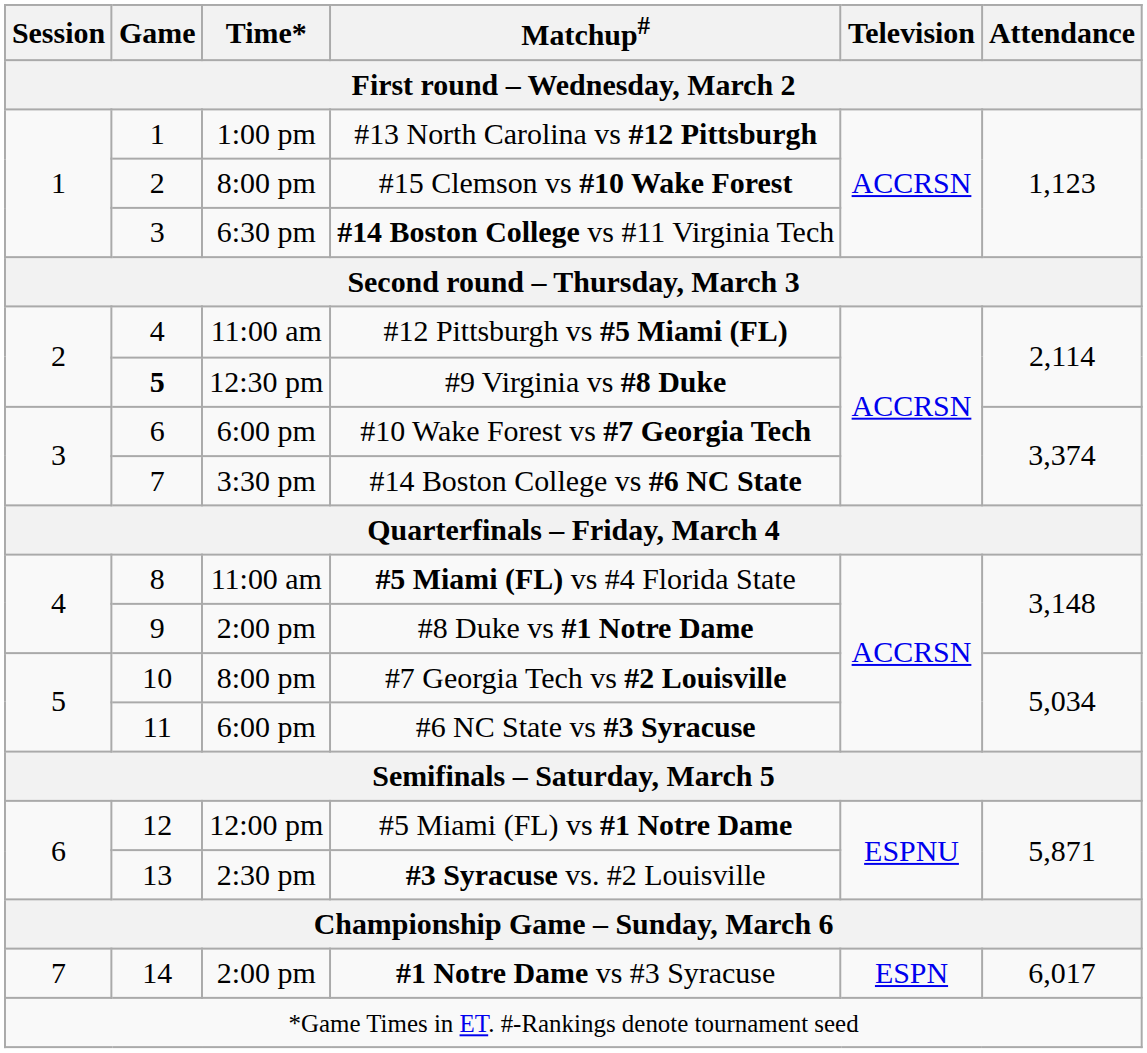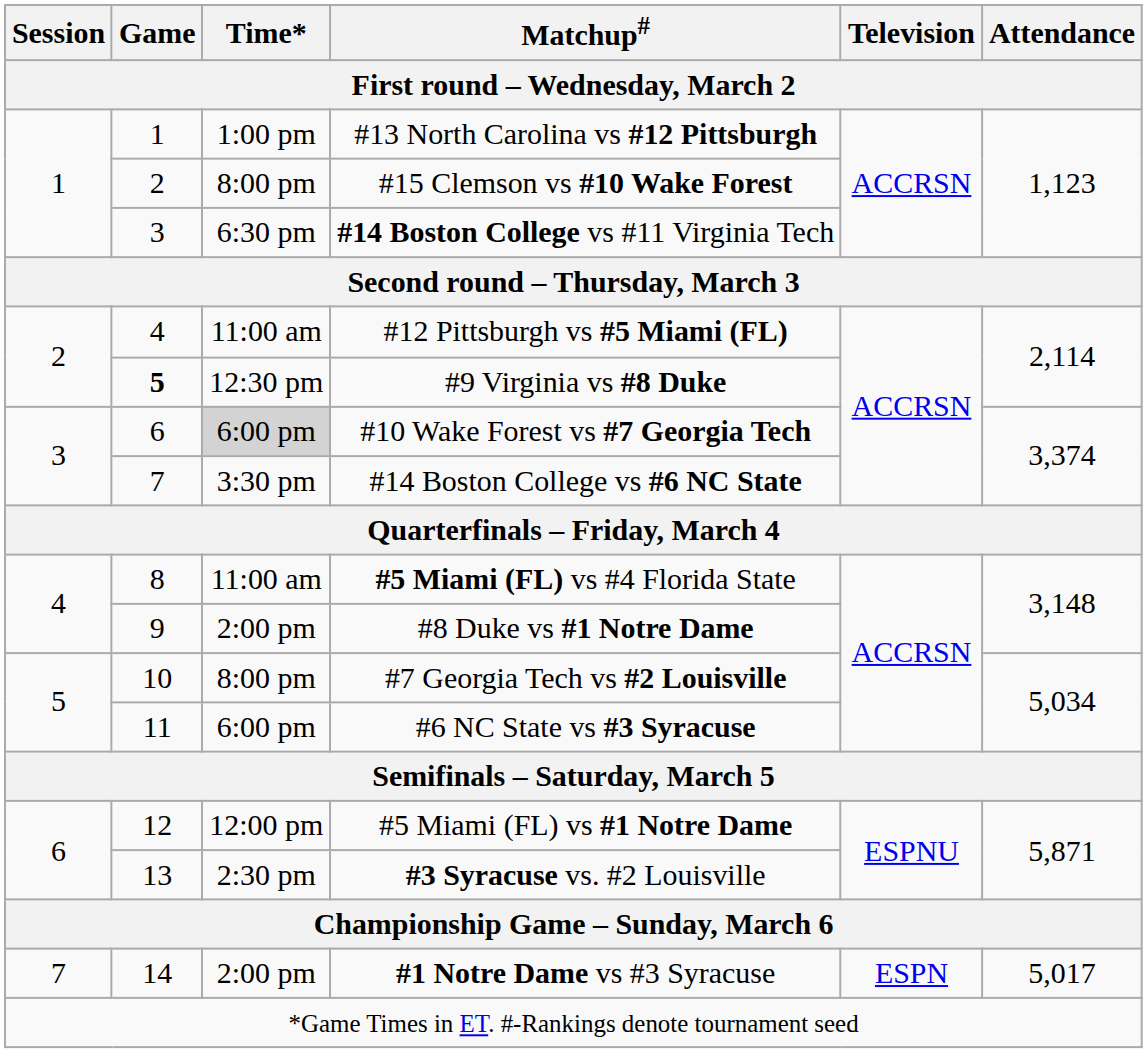 <table class="wikitable" style="font-size: 95%; text-align:center;">
 <tr>
 <th>Session</th>
 <th>Game</th>
 <th>Time*</th>
 <th>Matchup<sup>#</sup></th>
 <th>Television</th>
 <th>Attendance</th>
 </tr>
 <tr>
 <th colspan=6>First round – Wednesday, March 2</th>
 </tr>
 <tr>
 <td rowspan=3>1</td>
 <td>1</td>
 <td>1:00 pm</td>
 <td>#13 North Carolina vs <strong>#12 Pittsburgh</strong></td>
 <td rowspan="3"><a href='#'>ACCRSN</a></td>
 <td rowspan="3">1,123</td>
 </tr>
 <tr>
 <td>2</td>
 <td>8:00 pm</td>
 <td>#15 Clemson vs <strong>#10 Wake Forest</strong></td>
 </tr>
 <tr>
 <td>3</td>
 <td>6:30 pm</td>
 <td><strong>#14 Boston College</strong> vs #11 Virginia Tech</td>
 </tr>
 <tr>
 <th colspan="6">Second round – Thursday, March 3</th>
 </tr>
 <tr>
 <td rowspan="2">2</td>
 <td>4</td>
 <td>11:00 am</td>
 <td>#12 Pittsburgh vs <strong>#5 Miami (FL)</strong></td>
 <td rowspan="4"><a href='#'>ACCRSN</a></td>
 <td rowspan="2">2,114</td>
 </tr>
 <tr>
 <td><strong>5</strong></td>
 <td>12:30 pm</td>
 <td>#9 Virginia vs <strong>#8 Duke</strong></td>
 </tr>
 <tr>
 <td rowspan="2">3</td>
 <td>6</td>
-<td>6:00 pm</td>
+<td style="background: lightgrey;">6:00 pm</td>
 <td>#10 Wake Forest vs <strong>#7 Georgia Tech</strong></td>
 <td rowspan="2">3,374</td>
 </tr>
 <tr>
 <td>7</td>
 <td>3:30 pm</td>
 <td>#14 Boston College vs <strong>#6 NC State</strong></td>
 </tr>
 <tr>
 <th colspan="6">Quarterfinals – Friday, March 4</th>
 </tr>
 <tr>
 <td rowspan="2">4</td>
 <td>8</td>
 <td>11:00 am</td>
 <td><strong>#5 Miami (FL)</strong> vs #4 Florida State</td>
 <td rowspan=4><a href='#'>ACCRSN</a></td>
 <td rowspan=2>3,148</td>
 </tr>
 <tr>
 <td>9</td>
 <td>2:00 pm</td>
 <td>#8 Duke vs <strong>#1 Notre Dame</strong></td>
 </tr>
 <tr>
 <td rowspan="2">5</td>
 <td>10</td>
 <td>8:00 pm</td>
 <td>#7 Georgia Tech vs <strong>#2 Louisville</strong></td>
 <td rowspan="2">5,034</td>
 </tr>
 <tr>
 <td>11</td>
 <td>6:00 pm</td>
 <td>#6 NC State vs <strong>#3 Syracuse</strong></td>
 </tr>
 <tr>
 <th colspan="6">Semifinals – Saturday, March 5</th>
 </tr>
 <tr>
 <td rowspan="2">6</td>
 <td>12</td>
 <td>12:00 pm</td>
 <td>#5 Miami (FL) vs <strong>#1 Notre Dame</strong></td>
 <td rowspan="2"><a href='#'>ESPNU</a></td>
 <td rowspan="2">5,871</td>
 </tr>
 <tr>
 <td>13</td>
 <td>2:30 pm</td>
 <td><strong>#3 Syracuse</strong> vs. #2 Louisville</td>
 </tr>
 <tr>
 <th colspan="6">Championship Game – Sunday, March 6</th>
 </tr>
 <tr>
 <td rowspan="1">7</td>
 <td>14</td>
 <td>2:00 pm</td>
 <td><strong>#1 Notre Dame</strong> vs #3 Syracuse</td>
 <td><a href='#'>ESPN</a></td>
-<td>6,017</td>
+<td>5,017</td>
 </tr>
 <tr>
 <td colspan=6><small>*Game Times in <a href='#'>ET</a>. #-Rankings denote tournament seed</small></td>
 </tr>
 </table>
